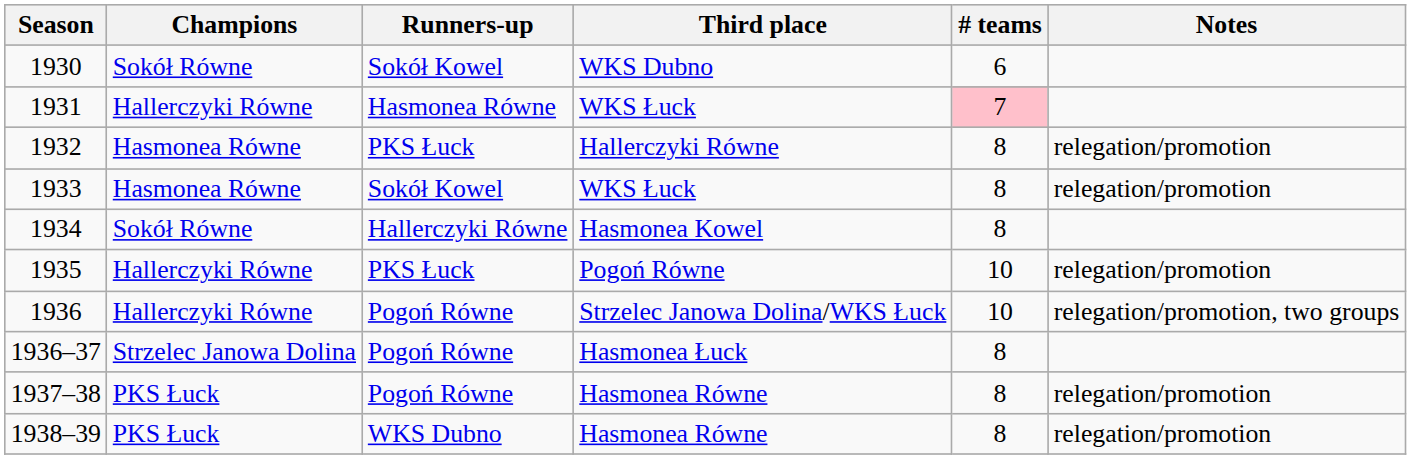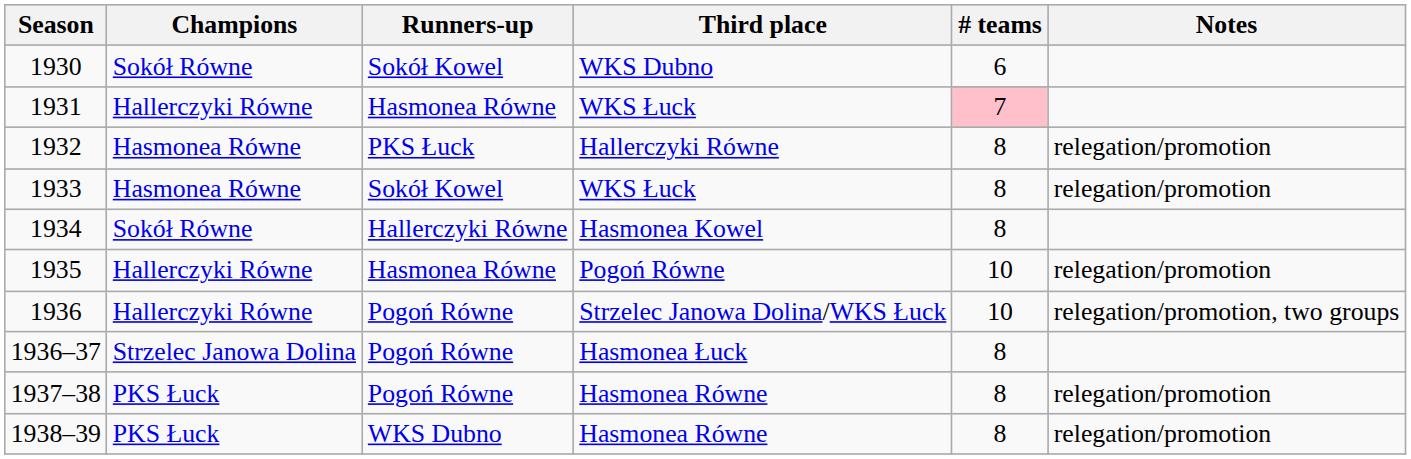 <table class="wikitable">
 <tr>
 <th>Season</th>
 <th>Champions</th>
 <th>Runners-up</th>
 <th>Third place</th>
 <th># teams</th>
 <th>Notes</th>
 </tr>
 <tr>
 <td align=center>1930</td>
 <td><a href='#'>Sokół Równe</a></td>
 <td><a href='#'>Sokół Kowel</a></td>
 <td><a href='#'>WKS Dubno</a></td>
 <td align=center>6</td>
 <td></td>
 </tr>
 <tr>
 <td align=center>1931</td>
 <td><a href='#'>Hallerczyki Równe</a></td>
 <td><a href='#'>Hasmonea Równe</a></td>
 <td><a href='#'>WKS Łuck</a></td>
 <td align=center style="background: pink;">7</td>
 <td></td>
 </tr>
 <tr>
 <td align=center>1932</td>
 <td><a href='#'>Hasmonea Równe</a></td>
 <td><a href='#'>PKS Łuck</a></td>
 <td><a href='#'>Hallerczyki Równe</a></td>
 <td align=center>8</td>
 <td>relegation/promotion</td>
 </tr>
 <tr>
 <td align=center>1933</td>
 <td><a href='#'>Hasmonea Równe</a></td>
 <td><a href='#'>Sokół Kowel</a></td>
 <td><a href='#'>WKS Łuck</a></td>
 <td align=center>8</td>
 <td>relegation/promotion</td>
 </tr>
 <tr>
 <td align=center>1934</td>
 <td><a href='#'>Sokół Równe</a></td>
 <td><a href='#'>Hallerczyki Równe</a></td>
 <td><a href='#'>Hasmonea Kowel</a></td>
 <td align=center>8</td>
 <td></td>
 </tr>
 <tr>
 <td align=center>1935</td>
 <td><a href='#'>Hallerczyki Równe</a></td>
-<td><a href='#'>PKS Łuck</a></td>
+<td><a href='#'>Hasmonea Równe</a></td>
 <td><a href='#'>Pogoń Równe</a></td>
 <td align=center>10</td>
 <td>relegation/promotion</td>
 </tr>
 <tr>
 <td align=center>1936 </td>
 <td><a href='#'>Hallerczyki Równe</a></td>
 <td><a href='#'>Pogoń Równe</a></td>
 <td><a href='#'>Strzelec Janowa Dolina</a>/<a href='#'>WKS Łuck</a></td>
 <td align=center>10</td>
 <td>relegation/promotion, two groups</td>
 </tr>
 <tr>
 <td align=center>1936–37</td>
 <td><a href='#'>Strzelec Janowa Dolina</a></td>
 <td><a href='#'>Pogoń Równe</a></td>
 <td><a href='#'>Hasmonea Łuck</a></td>
 <td align=center>8</td>
 <td></td>
 </tr>
 <tr>
 <td align=center>1937–38</td>
 <td><a href='#'>PKS Łuck</a></td>
 <td><a href='#'>Pogoń Równe</a></td>
 <td><a href='#'>Hasmonea Równe</a></td>
 <td align=center>8</td>
 <td>relegation/promotion</td>
 </tr>
 <tr>
 <td align=center>1938–39</td>
 <td><a href='#'>PKS Łuck</a></td>
 <td><a href='#'>WKS Dubno</a></td>
 <td><a href='#'>Hasmonea Równe</a></td>
 <td align=center>8</td>
 <td>relegation/promotion</td>
 </tr>
 </table>
